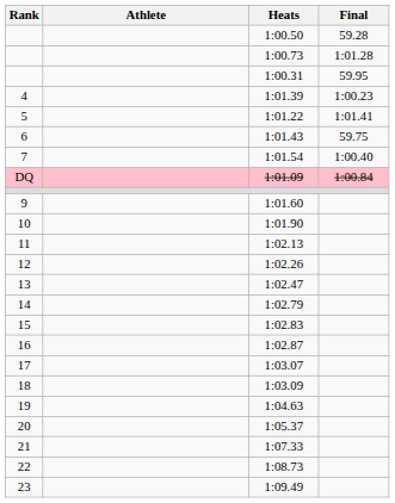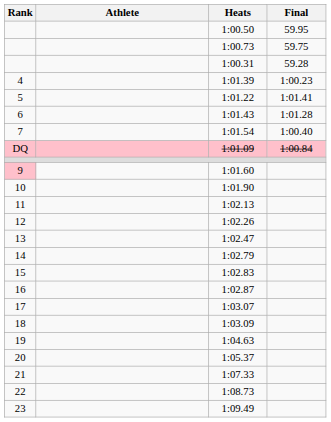 <table class=wikitable style="text-align:center">
 <tr>
 <th width=40>Rank</th>
 <th width=250>Athlete</th>
 <th width=80>Heats</th>
 <th width=80>Final</th>
 </tr>
 <tr>
 <td></td>
 <td align=left></td>
 <td>1:00.50</td>
-<td>59.28</td>
+<td>59.95</td>
 </tr>
 <tr>
 <td></td>
 <td align=left></td>
 <td>1:00.73</td>
-<td>1:01.28</td>
+<td>59.75</td>
 </tr>
 <tr>
 <td></td>
 <td align=left></td>
 <td>1:00.31</td>
-<td>59.95</td>
+<td>59.28</td>
 </tr>
 <tr>
 <td>4</td>
 <td align=left></td>
 <td>1:01.39</td>
 <td>1:00.23</td>
 </tr>
 <tr>
 <td>5</td>
 <td align=left></td>
 <td>1:01.22</td>
 <td>1:01.41</td>
 </tr>
 <tr>
 <td>6</td>
 <td align=left></td>
 <td>1:01.43</td>
-<td>59.75</td>
+<td>1:01.28</td>
 </tr>
 <tr>
 <td>7</td>
 <td align=left></td>
 <td>1:01.54</td>
 <td>1:00.40</td>
 </tr>
 <tr bgcolor=pink>
 <td>DQ</td>
 <td align=left></td>
 <td><s>1:01.09</s></td>
 <td><s>1:00.84</s></td>
 </tr>
 <tr bgcolor=#DDDDDD>
 <td colspan=4></td>
 </tr>
 <tr>
-<td>9</td>
+<td style="background: pink;">9</td>
 <td align=left></td>
 <td>1:01.60</td>
 <td></td>
 </tr>
 <tr>
 <td>10</td>
 <td align=left></td>
 <td>1:01.90</td>
 <td></td>
 </tr>
 <tr>
 <td>11</td>
 <td align=left></td>
 <td>1:02.13</td>
 <td></td>
 </tr>
 <tr>
 <td>12</td>
 <td align=left></td>
 <td>1:02.26</td>
 <td></td>
 </tr>
 <tr>
 <td>13</td>
 <td align=left></td>
 <td>1:02.47</td>
 <td></td>
 </tr>
 <tr>
 <td>14</td>
 <td align=left></td>
 <td>1:02.79</td>
 <td></td>
 </tr>
 <tr>
 <td>15</td>
 <td align=left></td>
 <td>1:02.83</td>
 <td></td>
 </tr>
 <tr>
 <td>16</td>
 <td align=left></td>
 <td>1:02.87</td>
 <td></td>
 </tr>
 <tr>
 <td>17</td>
 <td align=left></td>
 <td>1:03.07</td>
 <td></td>
 </tr>
 <tr>
 <td>18</td>
 <td align=left></td>
 <td>1:03.09</td>
 <td></td>
 </tr>
 <tr>
 <td>19</td>
 <td align=left></td>
 <td>1:04.63</td>
 <td></td>
 </tr>
 <tr>
 <td>20</td>
 <td align=left></td>
 <td>1:05.37</td>
 <td></td>
 </tr>
 <tr>
 <td>21</td>
 <td align=left></td>
 <td>1:07.33</td>
 <td></td>
 </tr>
 <tr>
 <td>22</td>
 <td align=left></td>
 <td>1:08.73</td>
 <td></td>
 </tr>
 <tr>
 <td>23</td>
 <td align=left></td>
 <td>1:09.49</td>
 <td></td>
 </tr>
 </table>
